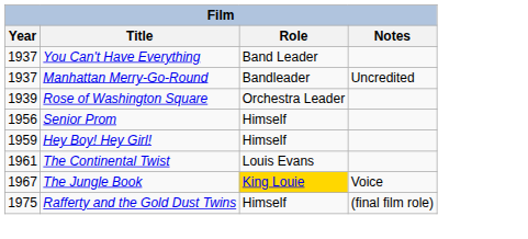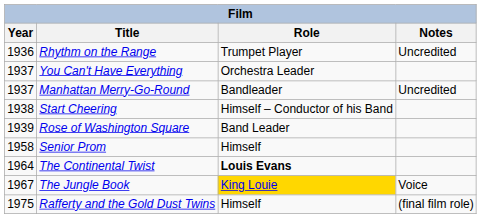 <table class="wikitable">
 <tr>
 <th colspan="4" style="background: LightSteelBlue;">Film</th>
 </tr>
 <tr>
 <th>Year</th>
 <th>Title</th>
 <th>Role</th>
 <th>Notes</th>
 </tr>
 <tr>
+<td>1936</td>
+<td><em><a href='#'>Rhythm on the Range</a></em></td>
+<td>Trumpet Player</td>
+<td>Uncredited</td>
+</tr>
+<tr>
 <td>1937</td>
 <td><em><a href='#'>You Can't Have Everything</a></em></td>
-<td>Band Leader</td>
+<td>Orchestra Leader</td>
 <td></td>
 </tr>
 <tr>
 <td>1937</td>
 <td><em><a href='#'>Manhattan Merry-Go-Round</a></em></td>
 <td>Bandleader</td>
 <td>Uncredited</td>
 </tr>
 <tr>
-<td>1939</td>
-<td><em><a href='#'>Rose of Washington Square</a></em></td>
-<td>Orchestra Leader</td>
+<td>1938</td>
+<td><em><a href='#'>Start Cheering</a></em></td>
+<td>Himself – Conductor of his Band</td>
 <td></td>
 </tr>
 <tr>
-<td>1956</td>
+<td>1939</td>
+<td><em><a href='#'>Rose of Washington Square</a></em></td>
+<td>Band Leader</td>
+<td></td>
+</tr>
+<tr>
+<td>1958</td>
 <td><em><a href='#'>Senior Prom</a></em></td>
 <td>Himself</td>
 <td></td>
 </tr>
 <tr>
-<td>1959</td>
-<td><em><a href='#'>Hey Boy! Hey Girl!</a></em></td>
-<td>Himself</td>
-<td></td>
-</tr>
-<tr>
-<td>1961</td>
+<td>1964</td>
 <td><em><a href='#'>The Continental Twist</a></em></td>
-<td>Louis Evans</td>
+<td><strong>Louis Evans</strong></td>
 <td></td>
 </tr>
 <tr>
 <td>1967</td>
 <td><em><a href='#'>The Jungle Book</a></em></td>
 <td style="background: gold;"><a href='#'>King Louie</a></td>
 <td>Voice</td>
 </tr>
 <tr>
 <td>1975</td>
 <td><em><a href='#'>Rafferty and the Gold Dust Twins</a></em></td>
 <td>Himself</td>
 <td>(final film role)</td>
 </tr>
 </table>
